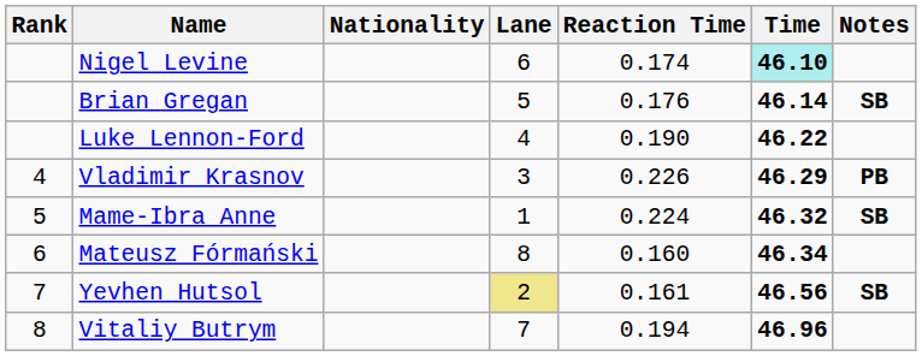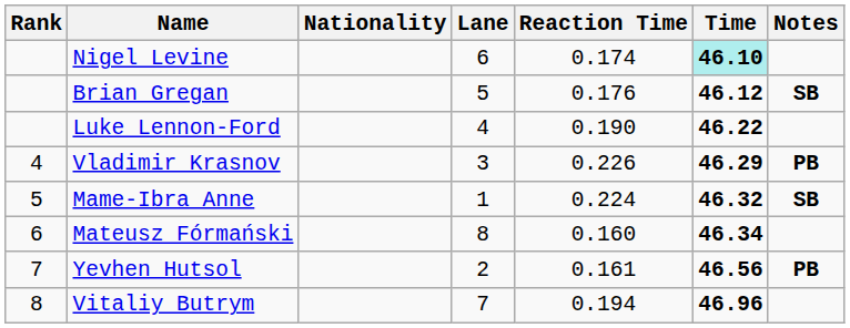 <table class="wikitable sortable" style="text-align:center">
 <tr>
 <th>Rank</th>
 <th>Name</th>
 <th>Nationality</th>
 <th>Lane</th>
 <th>Reaction Time</th>
 <th>Time</th>
 <th>Notes</th>
 </tr>
 <tr>
 <td></td>
 <td align=left><a href='#'>Nigel Levine</a></td>
 <td align=left></td>
 <td>6</td>
 <td>0.174</td>
 <td style="background: paleturquoise;"><strong>46.10</strong></td>
 <td></td>
 </tr>
 <tr>
 <td></td>
 <td align=left><a href='#'>Brian Gregan</a></td>
 <td align=left></td>
 <td>5</td>
 <td>0.176</td>
-<td><strong>46.14</strong></td>
+<td><strong>46.12</strong></td>
 <td><strong>SB</strong></td>
 </tr>
 <tr>
 <td></td>
 <td align=left><a href='#'>Luke Lennon-Ford</a></td>
 <td align=left></td>
 <td>4</td>
 <td>0.190</td>
 <td><strong>46.22</strong></td>
 <td></td>
 </tr>
 <tr>
 <td>4</td>
 <td align=left><a href='#'>Vladimir Krasnov</a></td>
 <td align=left></td>
 <td>3</td>
 <td>0.226</td>
 <td><strong>46.29</strong></td>
 <td><strong>PB</strong></td>
 </tr>
 <tr>
 <td>5</td>
 <td align=left><a href='#'>Mame-Ibra Anne</a></td>
 <td align=left></td>
 <td>1</td>
 <td>0.224</td>
 <td><strong>46.32</strong></td>
 <td><strong>SB</strong></td>
 </tr>
 <tr>
 <td>6</td>
 <td align=left><a href='#'>Mateusz Fórmański</a></td>
 <td align=left></td>
 <td>8</td>
 <td>0.160</td>
 <td><strong>46.34</strong></td>
 <td></td>
 </tr>
 <tr>
 <td>7</td>
 <td align=left><a href='#'>Yevhen Hutsol</a></td>
 <td align=left></td>
-<td style="background: khaki;">2</td>
+<td>2</td>
 <td>0.161</td>
 <td><strong>46.56</strong></td>
-<td><strong>SB</strong></td>
+<td><strong>PB</strong></td>
 </tr>
 <tr>
 <td>8</td>
 <td align=left><a href='#'>Vitaliy Butrym</a></td>
 <td align=left></td>
 <td>7</td>
 <td>0.194</td>
 <td><strong>46.96</strong></td>
 <td></td>
 </tr>
 </table>
